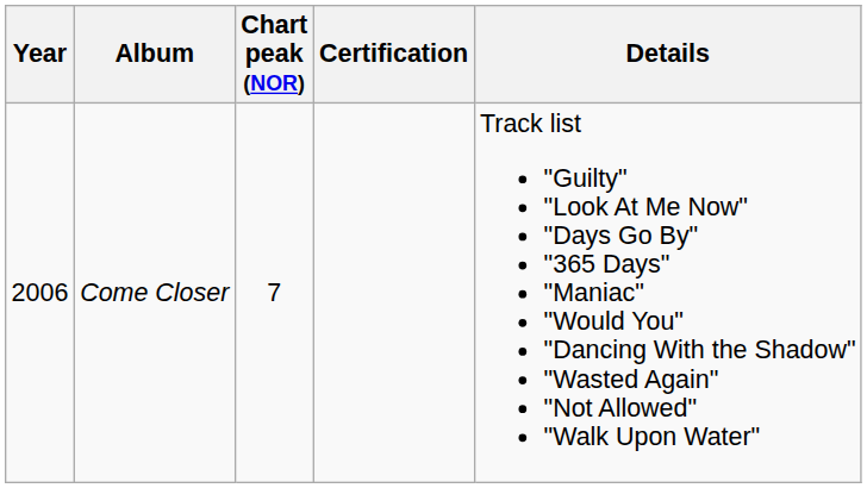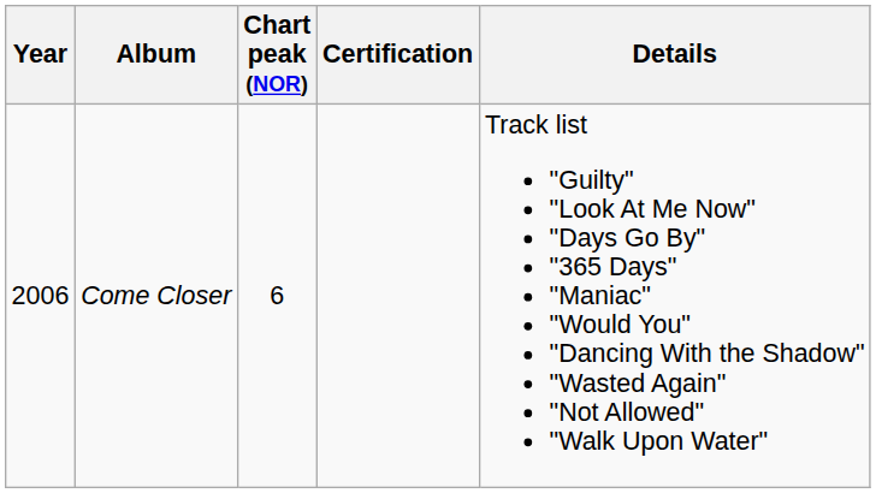 <table class="wikitable">
 <tr>
 <th>Year</th>
 <th>Album</th>
 <th>Chart <br>peak<br><small>(<a href='#'>NOR</a>)<br></small></th>
 <th>Certification</th>
 <th>Details</th>
 </tr>
 <tr>
 <td>2006</td>
 <td><em>Come Closer</em></td>
-<td style="text-align:center;">7</td>
+<td style="text-align:center;">6</td>
 <td></td>
 <td>Track list<br><ul><li>"Guilty"</li><li>"Look At Me Now"</li><li>"Days Go By"</li><li>"365 Days"</li><li>"Maniac"</li><li>"Would You"</li><li>"Dancing With the Shadow"</li><li>"Wasted Again"</li><li>"Not Allowed"</li><li>"Walk Upon Water"</li></ul></td>
 </tr>
 </table>
